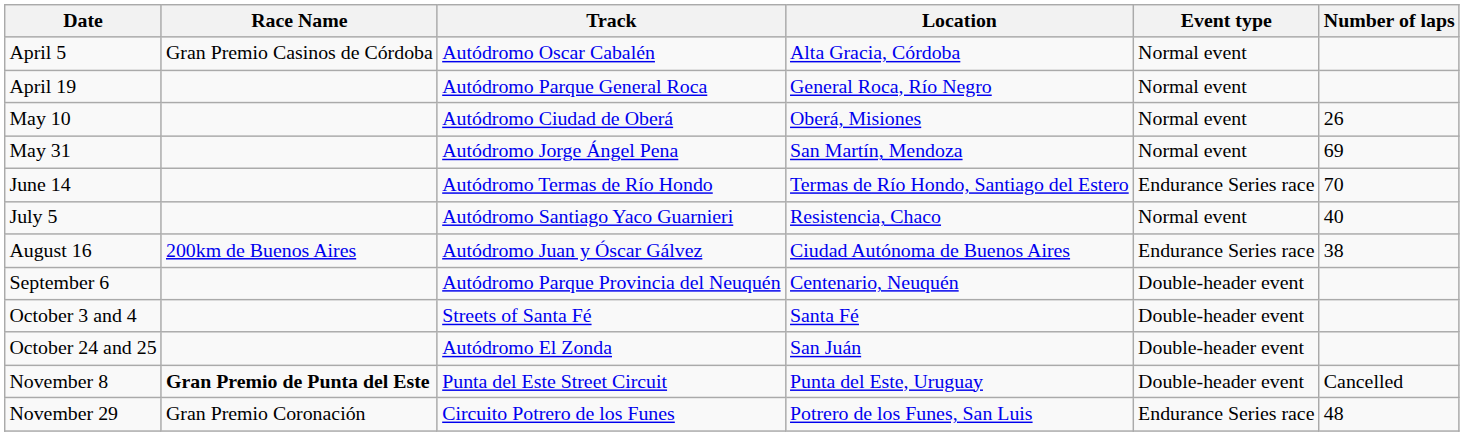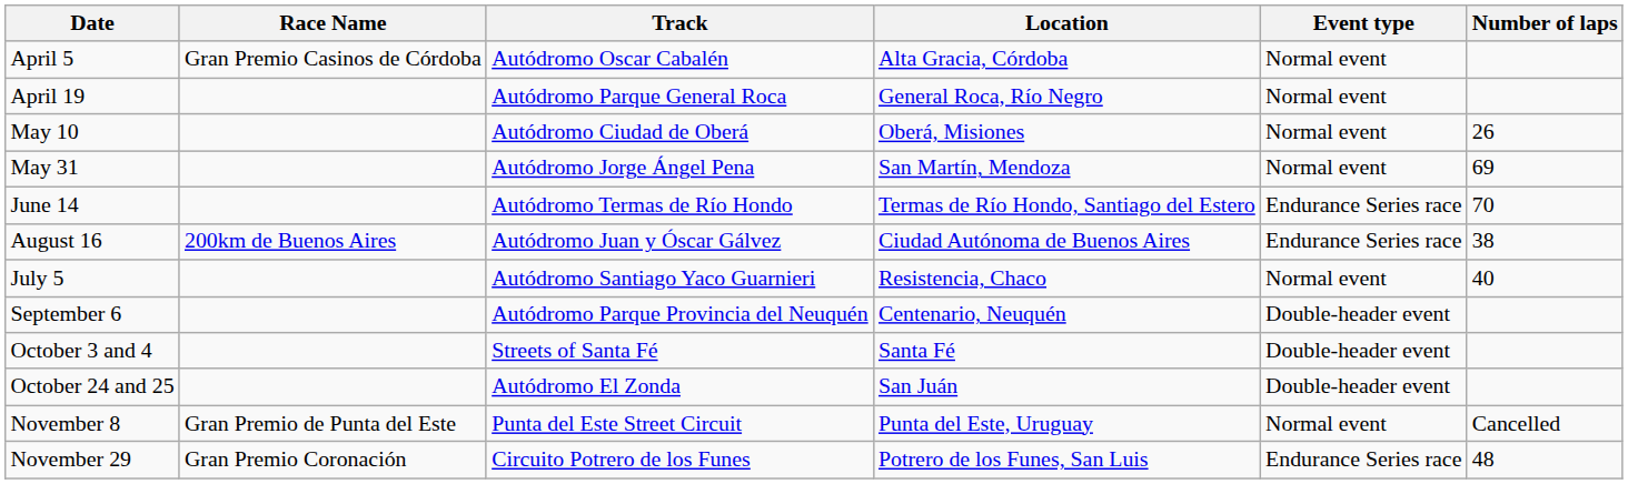 <table class="wikitable" style="font-size: 85%">
 <tr>
 <th>Date</th>
 <th>Race Name</th>
 <th>Track</th>
 <th>Location</th>
 <th>Event type</th>
 <th>Number of laps</th>
 </tr>
 <tr>
 <td>April 5</td>
 <td> Gran Premio Casinos de Córdoba</td>
 <td><a href='#'>Autódromo Oscar Cabalén</a></td>
 <td><a href='#'>Alta Gracia, Córdoba</a></td>
 <td>Normal event</td>
 <td></td>
 </tr>
 <tr>
 <td>April 19</td>
 <td></td>
 <td><a href='#'>Autódromo Parque General Roca</a></td>
 <td><a href='#'>General Roca, Río Negro</a></td>
 <td>Normal event</td>
 <td></td>
 </tr>
 <tr>
 <td>May 10</td>
 <td></td>
 <td><a href='#'>Autódromo Ciudad de Oberá</a></td>
 <td><a href='#'>Oberá, Misiones</a></td>
 <td>Normal event</td>
 <td>26</td>
 </tr>
 <tr>
 <td>May 31</td>
 <td></td>
 <td><a href='#'>Autódromo Jorge Ángel Pena</a></td>
 <td><a href='#'>San Martín, Mendoza</a></td>
 <td>Normal event</td>
 <td>69</td>
 </tr>
 <tr>
 <td>June 14</td>
 <td></td>
 <td><a href='#'>Autódromo Termas de Río Hondo</a></td>
 <td><a href='#'>Termas de Río Hondo, Santiago del Estero</a></td>
 <td>Endurance Series race</td>
 <td>70</td>
 </tr>
 <tr>
+<td>August 16</td>
+<td> <a href='#'>200km de Buenos Aires</a></td>
+<td><a href='#'>Autódromo Juan y Óscar Gálvez</a></td>
+<td><a href='#'>Ciudad Autónoma de Buenos Aires</a></td>
+<td>Endurance Series race</td>
+<td>38</td>
+</tr>
+<tr>
 <td>July 5</td>
 <td></td>
 <td><a href='#'>Autódromo Santiago Yaco Guarnieri</a></td>
 <td><a href='#'>Resistencia, Chaco</a></td>
 <td>Normal event</td>
 <td>40</td>
-</tr>
-<tr>
-<td>August 16</td>
-<td> <a href='#'>200km de Buenos Aires</a></td>
-<td><a href='#'>Autódromo Juan y Óscar Gálvez</a></td>
-<td><a href='#'>Ciudad Autónoma de Buenos Aires</a></td>
-<td>Endurance Series race</td>
-<td>38</td>
 </tr>
 <tr>
 <td>September 6</td>
 <td></td>
 <td><a href='#'>Autódromo Parque Provincia del Neuquén</a></td>
 <td><a href='#'>Centenario, Neuquén</a></td>
 <td>Double-header event</td>
 <td></td>
 </tr>
 <tr>
 <td>October 3 and 4</td>
 <td></td>
 <td><a href='#'>Streets of Santa Fé</a></td>
 <td><a href='#'>Santa Fé</a></td>
 <td>Double-header event</td>
 <td></td>
 </tr>
 <tr>
 <td>October 24 and 25</td>
 <td></td>
 <td><a href='#'>Autódromo El Zonda</a></td>
 <td><a href='#'>San Juán</a></td>
 <td>Double-header event</td>
 <td></td>
 </tr>
 <tr>
 <td>November 8</td>
-<td><strong> Gran Premio de Punta del Este</strong></td>
+<td> Gran Premio de Punta del Este</td>
 <td><a href='#'>Punta del Este Street Circuit</a></td>
 <td><a href='#'>Punta del Este, Uruguay</a></td>
-<td>Double-header event</td>
+<td>Normal event</td>
 <td>Cancelled</td>
 </tr>
 <tr>
 <td>November 29</td>
 <td> Gran Premio Coronación</td>
 <td><a href='#'>Circuito Potrero de los Funes</a></td>
 <td><a href='#'>Potrero de los Funes, San Luis</a></td>
 <td>Endurance Series race</td>
 <td>48</td>
 </tr>
 </table>
